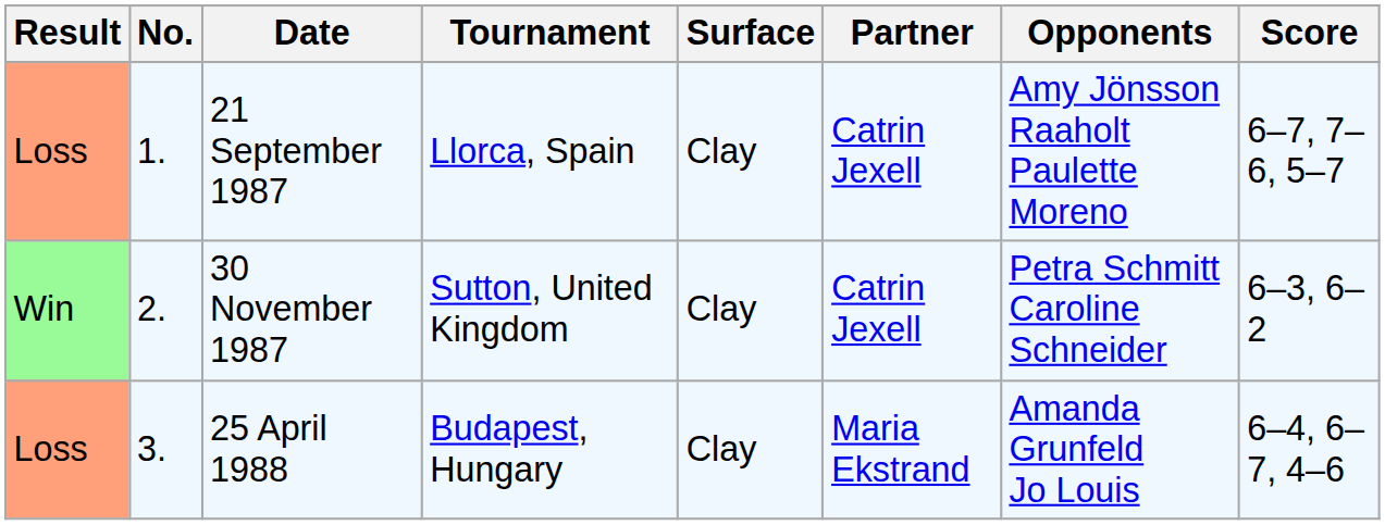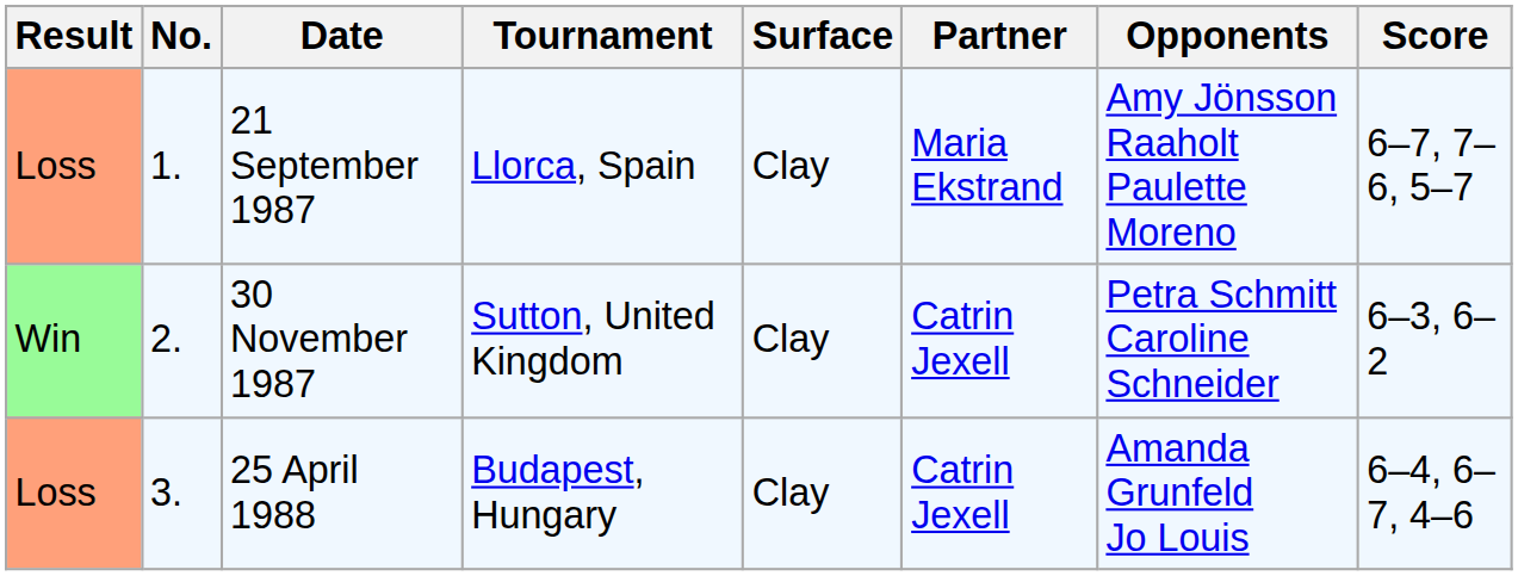 <table class="sortable wikitable" style="font-size:97%">
 <tr>
 <th>Result</th>
 <th>No.</th>
 <th>Date</th>
 <th>Tournament</th>
 <th>Surface</th>
 <th>Partner</th>
 <th>Opponents</th>
 <th>Score</th>
 </tr>
 <tr bgcolor="#f0f8ff">
 <td style="background:#ffa07a;">Loss</td>
 <td>1.</td>
 <td>21 September 1987</td>
 <td><a href='#'>Llorca</a>, Spain</td>
 <td>Clay</td>
-<td> <a href='#'>Catrin Jexell</a></td>
+<td> <a href='#'>Maria Ekstrand</a></td>
 <td> <a href='#'>Amy Jönsson Raaholt</a> <br>  <a href='#'>Paulette Moreno</a></td>
 <td>6–7, 7–6, 5–7</td>
 </tr>
 <tr style="background:#f0f8ff;">
 <td style="background:#98fb98;">Win</td>
 <td>2.</td>
 <td>30 November 1987</td>
 <td><a href='#'>Sutton</a>, United Kingdom</td>
 <td>Clay</td>
 <td> <a href='#'>Catrin Jexell</a></td>
 <td> <a href='#'>Petra Schmitt</a> <br>  <a href='#'>Caroline Schneider</a></td>
 <td>6–3, 6–2</td>
 </tr>
 <tr bgcolor="#f0f8ff">
 <td style="background:#ffa07a;">Loss</td>
 <td>3.</td>
 <td>25 April 1988</td>
 <td><a href='#'>Budapest</a>, Hungary</td>
 <td>Clay</td>
-<td> <a href='#'>Maria Ekstrand</a></td>
+<td> <a href='#'>Catrin Jexell</a></td>
 <td> <a href='#'>Amanda Grunfeld</a> <br>  <a href='#'>Jo Louis</a></td>
 <td>6–4, 6–7, 4–6</td>
 </tr>
 </table>
